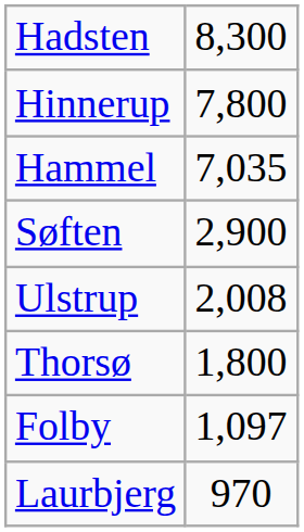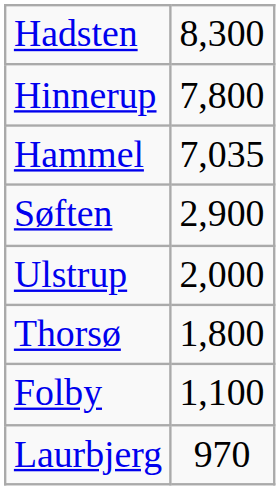 <table class="wikitable" style="margin-right:1em">
 <tr>
 <td><a href='#'>Hadsten</a></td>
 <td align="center">8,300</td>
 </tr>
 <tr>
 <td><a href='#'>Hinnerup</a></td>
 <td align="center">7,800</td>
 </tr>
 <tr>
 <td><a href='#'>Hammel</a></td>
 <td align="center">7,035</td>
 </tr>
 <tr>
 <td><a href='#'>Søften</a></td>
 <td align="center">2,900</td>
 </tr>
 <tr>
 <td><a href='#'>Ulstrup</a></td>
-<td align="center">2,008</td>
+<td align="center">2,000</td>
 </tr>
 <tr>
 <td><a href='#'>Thorsø</a></td>
 <td align="center">1,800</td>
 </tr>
 <tr>
 <td><a href='#'>Folby</a></td>
-<td align="center">1,097</td>
+<td align="center">1,100</td>
 </tr>
 <tr>
 <td><a href='#'>Laurbjerg</a></td>
 <td align="center">970</td>
 </tr>
 </table>
